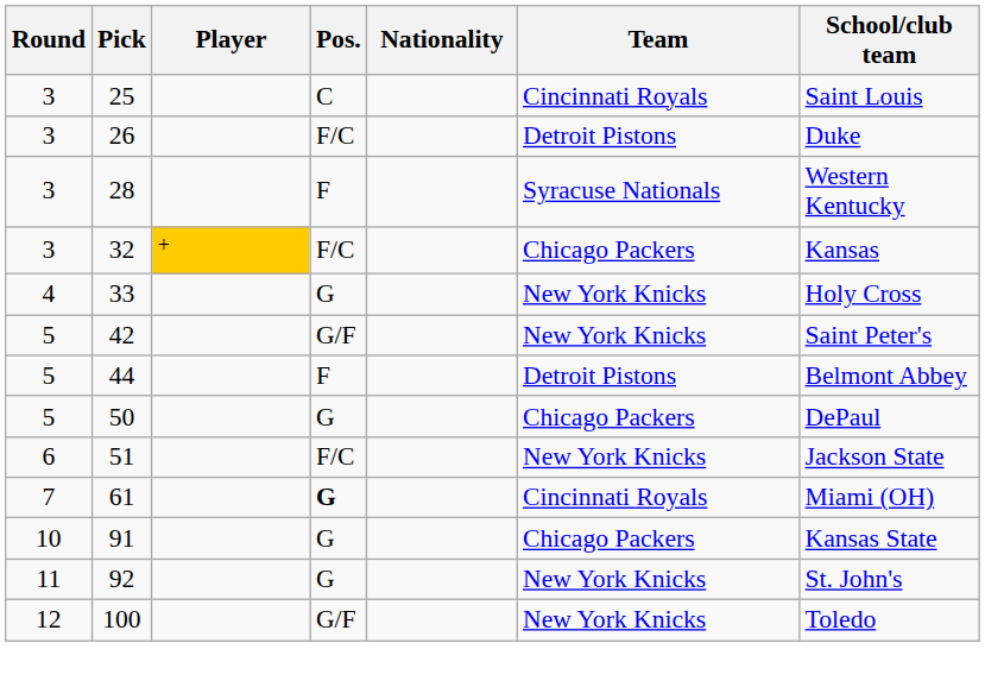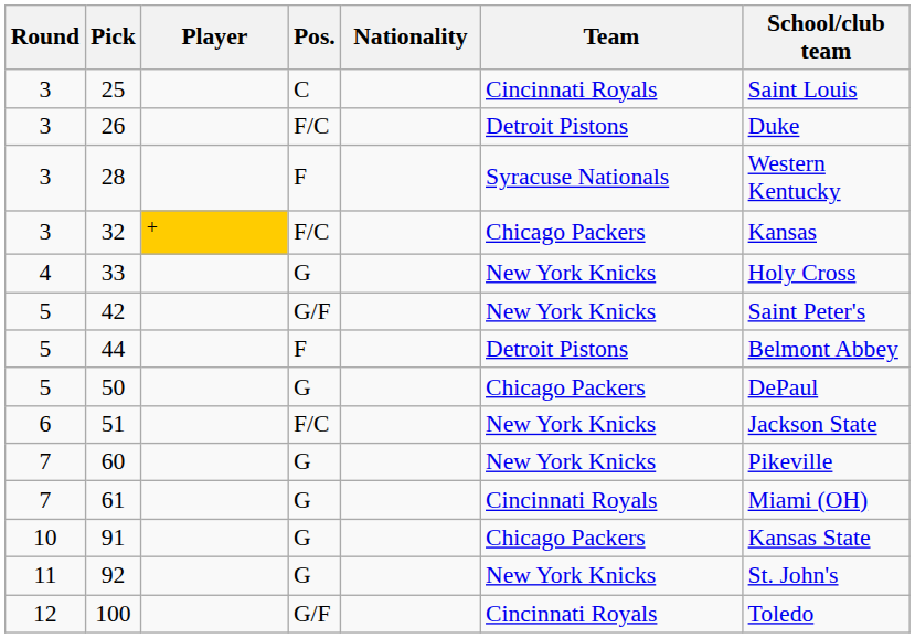 <table class="wikitable sortable">
 <tr>
 <th width="1%">Round</th>
 <th width="1%">Pick</th>
 <th width="19%">Player</th>
 <th width="1%">Pos.</th>
 <th width="16%">Nationality</th>
 <th width="35%">Team</th>
 <th width="20%">School/club team</th>
 </tr>
 <tr>
 <td align=center>3</td>
 <td align=center>25</td>
 <td></td>
 <td>C</td>
 <td></td>
 <td><a href='#'>Cincinnati Royals</a></td>
 <td><a href='#'>Saint Louis</a></td>
 </tr>
 <tr>
 <td align=center>3</td>
 <td align=center>26</td>
 <td></td>
 <td>F/C</td>
 <td></td>
 <td><a href='#'>Detroit Pistons</a></td>
 <td><a href='#'>Duke</a></td>
 </tr>
 <tr>
 <td align=center>3</td>
 <td align=center>28</td>
 <td></td>
 <td>F</td>
 <td></td>
 <td><a href='#'>Syracuse Nationals</a></td>
 <td><a href='#'>Western Kentucky</a></td>
 </tr>
 <tr>
 <td align=center>3</td>
 <td align=center>32</td>
 <td bgcolor="#FFCC00"><sup>+</sup></td>
 <td>F/C</td>
 <td></td>
 <td><a href='#'>Chicago Packers</a></td>
 <td><a href='#'>Kansas</a></td>
 </tr>
 <tr>
 <td align=center>4</td>
 <td align=center>33</td>
 <td></td>
 <td>G</td>
 <td></td>
 <td><a href='#'>New York Knicks</a></td>
 <td><a href='#'>Holy Cross</a></td>
 </tr>
 <tr>
 <td align=center>5</td>
 <td align=center>42</td>
 <td></td>
 <td>G/F</td>
 <td></td>
 <td><a href='#'>New York Knicks</a></td>
 <td><a href='#'>Saint Peter's</a></td>
 </tr>
 <tr>
 <td align=center>5</td>
 <td align=center>44</td>
 <td></td>
 <td>F</td>
 <td></td>
 <td><a href='#'>Detroit Pistons</a></td>
 <td><a href='#'>Belmont Abbey</a></td>
 </tr>
 <tr>
 <td align=center>5</td>
 <td align=center>50</td>
 <td></td>
 <td>G</td>
 <td></td>
 <td><a href='#'>Chicago Packers</a></td>
 <td><a href='#'>DePaul</a></td>
 </tr>
 <tr>
 <td align=center>6</td>
 <td align=center>51</td>
 <td></td>
 <td>F/C</td>
 <td></td>
 <td><a href='#'>New York Knicks</a></td>
 <td><a href='#'>Jackson State</a></td>
 </tr>
 <tr>
 <td align=center>7</td>
+<td align=center>60</td>
+<td></td>
+<td>G</td>
+<td></td>
+<td><a href='#'>New York Knicks</a></td>
+<td><a href='#'>Pikeville</a></td>
+</tr>
+<tr>
+<td align=center>7</td>
 <td align=center>61</td>
 <td></td>
-<td><strong>G</strong></td>
+<td>G</td>
 <td></td>
 <td><a href='#'>Cincinnati Royals</a></td>
 <td><a href='#'>Miami (OH)</a></td>
 </tr>
 <tr>
 <td align=center>10</td>
 <td align=center>91</td>
 <td></td>
 <td>G</td>
 <td></td>
 <td><a href='#'>Chicago Packers</a></td>
 <td><a href='#'>Kansas State</a></td>
 </tr>
 <tr>
 <td align=center>11</td>
 <td align=center>92</td>
 <td></td>
 <td>G</td>
 <td></td>
 <td><a href='#'>New York Knicks</a></td>
 <td><a href='#'>St. John's</a></td>
 </tr>
 <tr>
 <td align=center>12</td>
 <td align=center>100</td>
 <td></td>
 <td>G/F</td>
 <td></td>
-<td><a href='#'>New York Knicks</a></td>
+<td><a href='#'>Cincinnati Royals</a></td>
 <td><a href='#'>Toledo</a></td>
 </tr>
 </table>
